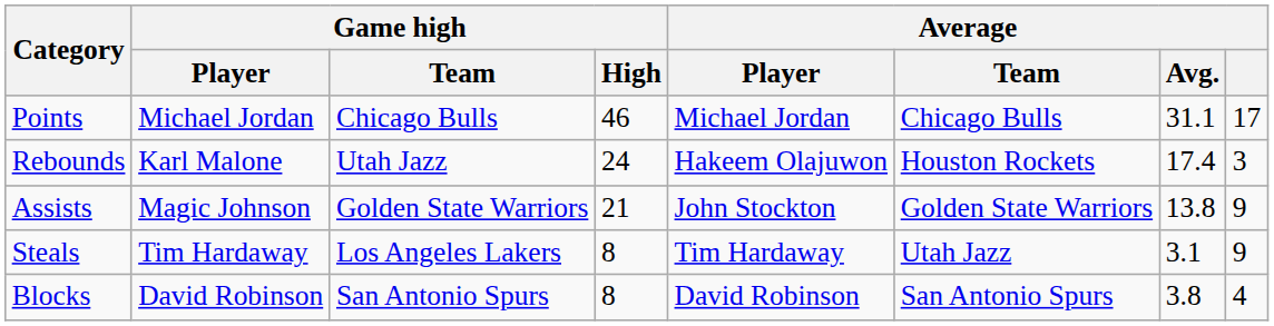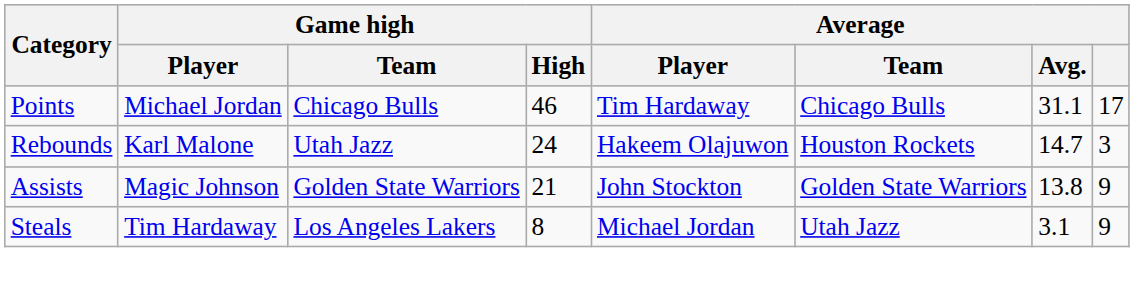 <table class=wikitable style="text-align:left;">
 <tr>
 <th rowspan=2>Category</th>
 <th colspan=3>Game high</th>
 <th colspan=4>Average</th>
 </tr>
 <tr>
 <th>Player</th>
 <th>Team</th>
 <th>High</th>
 <th>Player</th>
 <th>Team</th>
 <th>Avg.</th>
 <th></th>
 </tr>
 <tr>
 <td><a href='#'>Points</a></td>
 <td><a href='#'>Michael Jordan</a></td>
 <td><a href='#'>Chicago Bulls</a></td>
 <td>46</td>
-<td><a href='#'>Michael Jordan</a></td>
+<td><a href='#'>Tim Hardaway</a></td>
 <td><a href='#'>Chicago Bulls</a></td>
 <td>31.1</td>
 <td>17</td>
 </tr>
 <tr>
 <td><a href='#'>Rebounds</a></td>
 <td><a href='#'>Karl Malone</a></td>
 <td><a href='#'>Utah Jazz</a></td>
 <td>24</td>
 <td><a href='#'>Hakeem Olajuwon</a></td>
 <td><a href='#'>Houston Rockets</a></td>
-<td>17.4</td>
+<td>14.7</td>
 <td>3</td>
 </tr>
 <tr>
 <td><a href='#'>Assists</a></td>
 <td><a href='#'>Magic Johnson</a></td>
 <td><a href='#'>Golden State Warriors</a></td>
 <td>21</td>
 <td><a href='#'>John Stockton</a></td>
 <td><a href='#'>Golden State Warriors</a></td>
 <td>13.8</td>
 <td>9</td>
 </tr>
 <tr>
 <td><a href='#'>Steals</a></td>
 <td><a href='#'>Tim Hardaway</a></td>
 <td><a href='#'>Los Angeles Lakers</a></td>
 <td>8</td>
-<td><a href='#'>Tim Hardaway</a></td>
+<td><a href='#'>Michael Jordan</a></td>
 <td><a href='#'>Utah Jazz</a></td>
 <td>3.1</td>
 <td>9</td>
 </tr>
-<tr>
-<td><a href='#'>Blocks</a></td>
-<td><a href='#'>David Robinson</a></td>
-<td><a href='#'>San Antonio Spurs</a></td>
-<td>8</td>
-<td><a href='#'>David Robinson</a></td>
-<td><a href='#'>San Antonio Spurs</a></td>
-<td>3.8</td>
-<td>4</td>
-</tr>
 </table>
